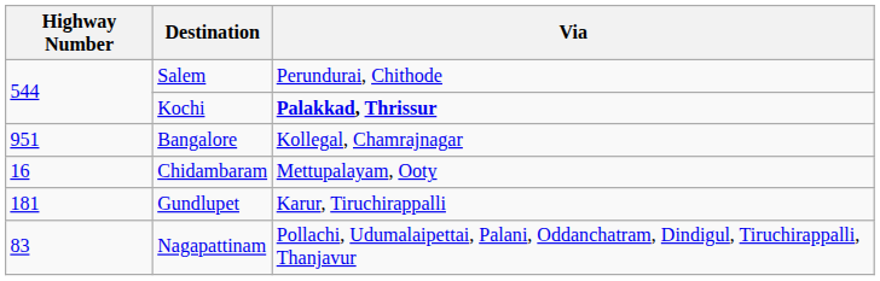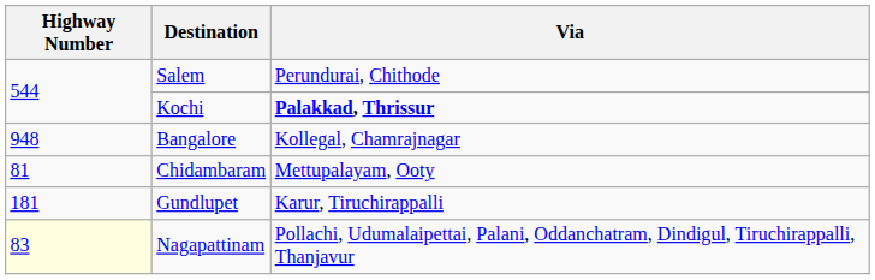 <table class="wikitable sortable" style="font-size: 85%">
 <tr>
 <th>Highway Number</th>
 <th>Destination</th>
 <th>Via</th>
 </tr>
 <tr>
 <td rowspan="2"><a href='#'>544</a></td>
 <td><a href='#'>Salem</a></td>
 <td><a href='#'>Perundurai</a>, <a href='#'>Chithode</a></td>
 </tr>
 <tr>
 <td><a href='#'>Kochi</a></td>
 <td><strong><a href='#'>Palakkad</a>, <a href='#'>Thrissur</a></strong></td>
 </tr>
 <tr>
-<td><a href='#'>951</a></td>
+<td><a href='#'>948</a></td>
 <td><a href='#'>Bangalore</a></td>
 <td><a href='#'>Kollegal</a>, <a href='#'>Chamrajnagar</a></td>
 </tr>
 <tr>
-<td><a href='#'>16</a></td>
+<td><a href='#'>81</a></td>
 <td><a href='#'>Chidambaram</a></td>
 <td><a href='#'>Mettupalayam</a>, <a href='#'>Ooty</a></td>
 </tr>
 <tr>
 <td><a href='#'>181</a></td>
 <td><a href='#'>Gundlupet</a></td>
 <td><a href='#'>Karur</a>, <a href='#'>Tiruchirappalli</a></td>
 </tr>
 <tr>
-<td><a href='#'>83</a></td>
+<td style="background: lightyellow;"><a href='#'>83</a></td>
 <td><a href='#'>Nagapattinam</a></td>
 <td><a href='#'>Pollachi</a>, <a href='#'>Udumalaipettai</a>, <a href='#'>Palani</a>, <a href='#'>Oddanchatram</a>, <a href='#'>Dindigul</a>, <a href='#'>Tiruchirappalli</a>, <a href='#'>Thanjavur</a></td>
 </tr>
 </table>
